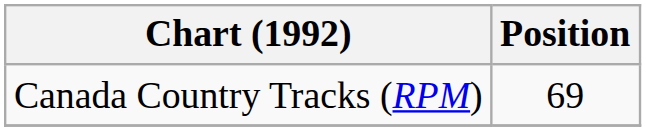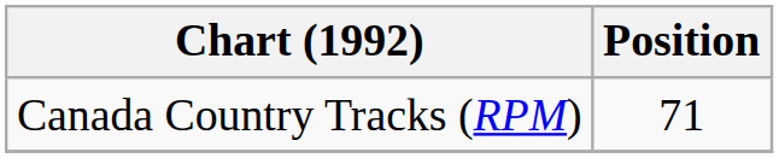 <table class="wikitable sortable">
 <tr>
 <th scope="col">Chart (1992)</th>
 <th scope="col">Position</th>
 </tr>
 <tr>
 <td>Canada Country Tracks (<em><a href='#'>RPM</a></em>)</td>
-<td align="center">69</td>
+<td align="center">71</td>
 </tr>
 <tr>
 </tr>
 </table>
